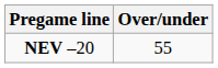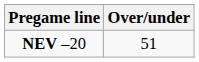 <table class="wikitable">
 <tr align="center">
 <th style=>Pregame line</th>
 <th style=>Over/under</th>
 </tr>
 <tr align="center">
 <td><strong>NEV</strong> –20</td>
-<td>55</td>
+<td>51</td>
 </tr>
 </table>
